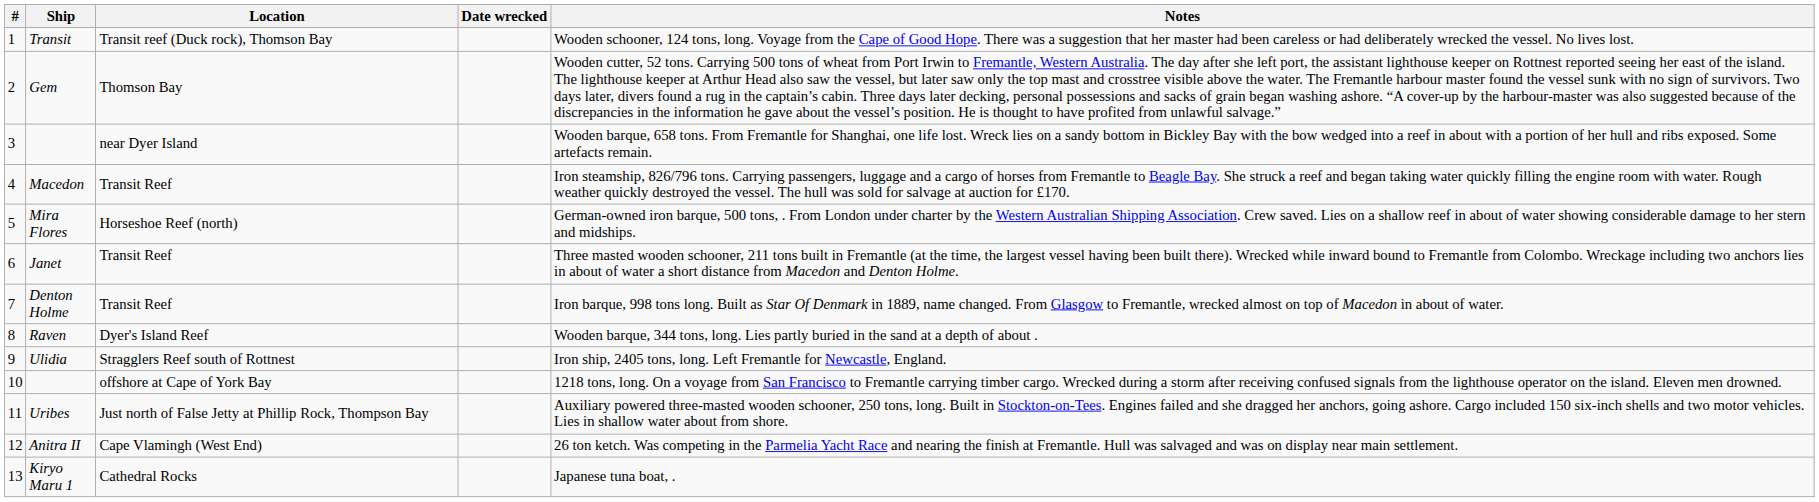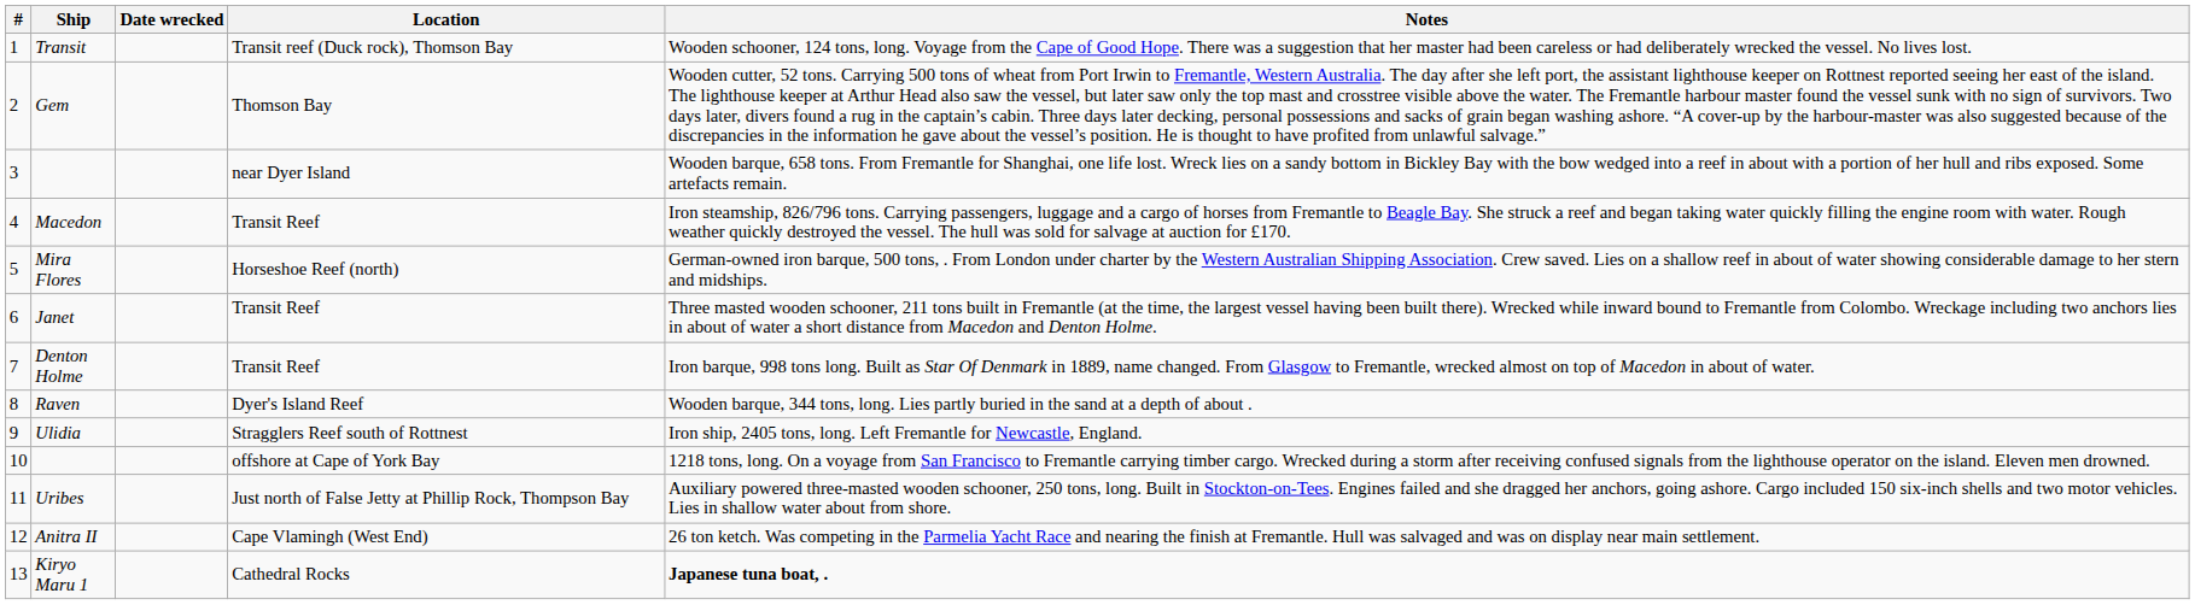 <table class=wikitable>
 <tr>
 <th>#</th>
 <th>Ship</th>
+<th>Date wrecked</th>
 <th width=20%>Location</th>
-<th>Date wrecked</th>
 <th>Notes</th>
 </tr>
 <tr>
 <td>1</td>
 <td><em>Transit</em></td>
+<td></td>
 <td>Transit reef (Duck rock), Thomson Bay<br><small></small></td>
-<td></td>
 <td>Wooden schooner, 124 tons,  long. Voyage from the <a href='#'>Cape of Good Hope</a>. There was a suggestion that her master had been careless or had deliberately wrecked the vessel. No lives lost.</td>
 </tr>
 <tr>
 <td>2</td>
 <td><em>Gem</em></td>
+<td></td>
 <td>Thomson Bay<br><small></small></td>
-<td></td>
 <td>Wooden cutter, 52 tons. Carrying 500 tons of wheat from Port Irwin to <a href='#'>Fremantle, Western Australia</a>. The day after she left port, the assistant lighthouse keeper on Rottnest reported seeing her  east of the island. The lighthouse keeper at Arthur Head also saw the vessel, but later saw only the top mast and crosstree visible above the water. The Fremantle harbour master found the vessel sunk with no sign of survivors. Two days later, divers found a rug in the captain’s cabin. Three days later decking, personal possessions and sacks of grain began washing ashore. “A cover-up by the harbour-master was also suggested because of the discrepancies in the information he gave about the vessel’s position. He is thought to have profited from unlawful salvage.”</td>
 </tr>
 <tr>
 <td>3</td>
 <td></td>
+<td></td>
 <td>near Dyer Island<br><small></small></td>
-<td></td>
 <td>Wooden barque, 658 tons. From Fremantle for Shanghai, one life lost. Wreck lies on a sandy bottom in Bickley Bay with the bow wedged into a reef in about  with a portion of her hull and ribs exposed. Some artefacts remain.</td>
 </tr>
 <tr>
 <td>4</td>
 <td><em>Macedon</em></td>
+<td></td>
 <td>Transit Reef<br><small></small></td>
-<td></td>
 <td>Iron steamship, 826/796 tons. Carrying passengers, luggage and a cargo of horses from Fremantle to <a href='#'>Beagle Bay</a>. She struck a reef and began taking water quickly filling the engine room with water. Rough weather quickly destroyed the vessel. The hull was sold for salvage at auction for £170.</td>
 </tr>
 <tr>
 <td>5</td>
 <td><em>Mira Flores</em></td>
+<td></td>
 <td>Horseshoe Reef (north)<br><small></small></td>
-<td></td>
 <td>German-owned iron barque, 500 tons, . From London under charter by the <a href='#'>Western Australian Shipping Association</a>. Crew saved. Lies on a shallow reef in about  of water showing considerable damage to her stern and midships.</td>
 </tr>
 <tr>
 <td>6</td>
 <td><em>Janet</em></td>
+<td></td>
 <td>Transit Reef<br><br><small></small></td>
-<td></td>
 <td>Three masted wooden schooner, 211 tons built in Fremantle (at the time, the largest vessel having been built there). Wrecked while inward bound to Fremantle from Colombo. Wreckage including two anchors lies in about  of water a short distance from <em>Macedon</em> and <em>Denton Holme</em>.</td>
 </tr>
 <tr>
 <td>7</td>
 <td><em>Denton Holme</em></td>
+<td></td>
 <td>Transit Reef<br><small></small></td>
-<td></td>
 <td>Iron barque, 998 tons  long. Built as <em>Star Of Denmark</em> in 1889, name changed. From <a href='#'>Glasgow</a> to Fremantle, wrecked almost on top of <em>Macedon</em> in about  of water.</td>
 </tr>
 <tr>
 <td>8</td>
 <td><em>Raven</em></td>
+<td></td>
 <td>Dyer's Island Reef<br><small></small></td>
-<td></td>
 <td>Wooden barque, 344 tons,  long. Lies partly buried in the sand at a depth of about .</td>
 </tr>
 <tr>
 <td>9</td>
 <td><em>Ulidia</em></td>
+<td></td>
 <td>Stragglers Reef south of Rottnest<br><small></small></td>
-<td></td>
 <td>Iron ship, 2405 tons,  long. Left Fremantle for <a href='#'>Newcastle</a>, England.</td>
 </tr>
 <tr>
 <td>10</td>
 <td></td>
+<td></td>
 <td> offshore at Cape of York Bay<br><small></small></td>
-<td></td>
 <td>1218 tons,  long. On a voyage from <a href='#'>San Francisco</a> to Fremantle carrying timber cargo. Wrecked during a storm after receiving confused signals from the lighthouse operator on the island. Eleven men drowned.</td>
 </tr>
 <tr>
 <td>11</td>
 <td><em>Uribes</em></td>
+<td></td>
 <td>Just north of False Jetty at Phillip Rock, Thompson Bay<br><small></small></td>
-<td></td>
 <td>Auxiliary powered three-masted wooden schooner, 250 tons,  long. Built in <a href='#'>Stockton-on-Tees</a>. Engines failed and she dragged her anchors, going ashore. Cargo included 150 six-inch shells and two motor vehicles. Lies in shallow water about  from shore.</td>
 </tr>
 <tr>
 <td>12</td>
 <td><em>Anitra II</em></td>
+<td></td>
 <td>Cape Vlamingh (West End)<br><small></small></td>
-<td></td>
 <td>26 ton ketch. Was competing in the  <a href='#'>Parmelia Yacht Race</a> and nearing the finish at Fremantle. Hull was salvaged and was on display near main settlement.</td>
 </tr>
 <tr>
 <td>13</td>
 <td><em>Kiryo Maru 1</em></td>
+<td></td>
 <td>Cathedral Rocks<br><small></small></td>
-<td></td>
-<td>Japanese tuna boat, .</td>
+<td><strong>Japanese tuna boat, .</strong></td>
 </tr>
 </table>
